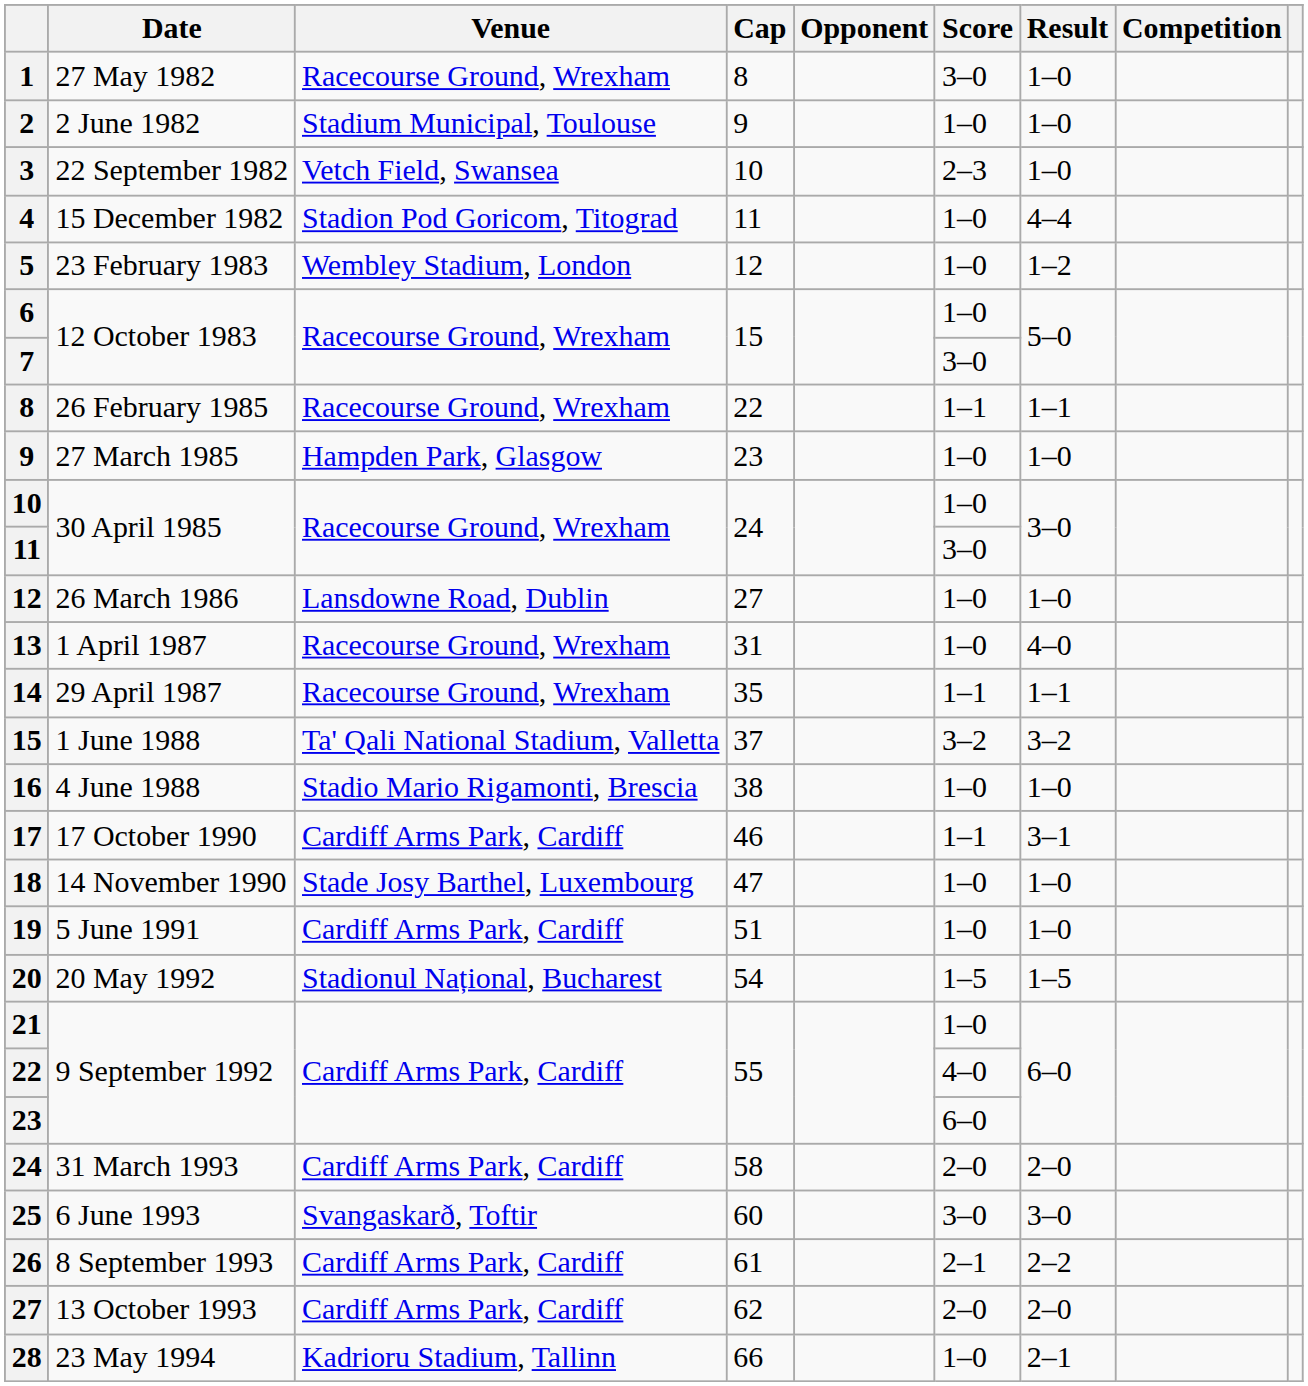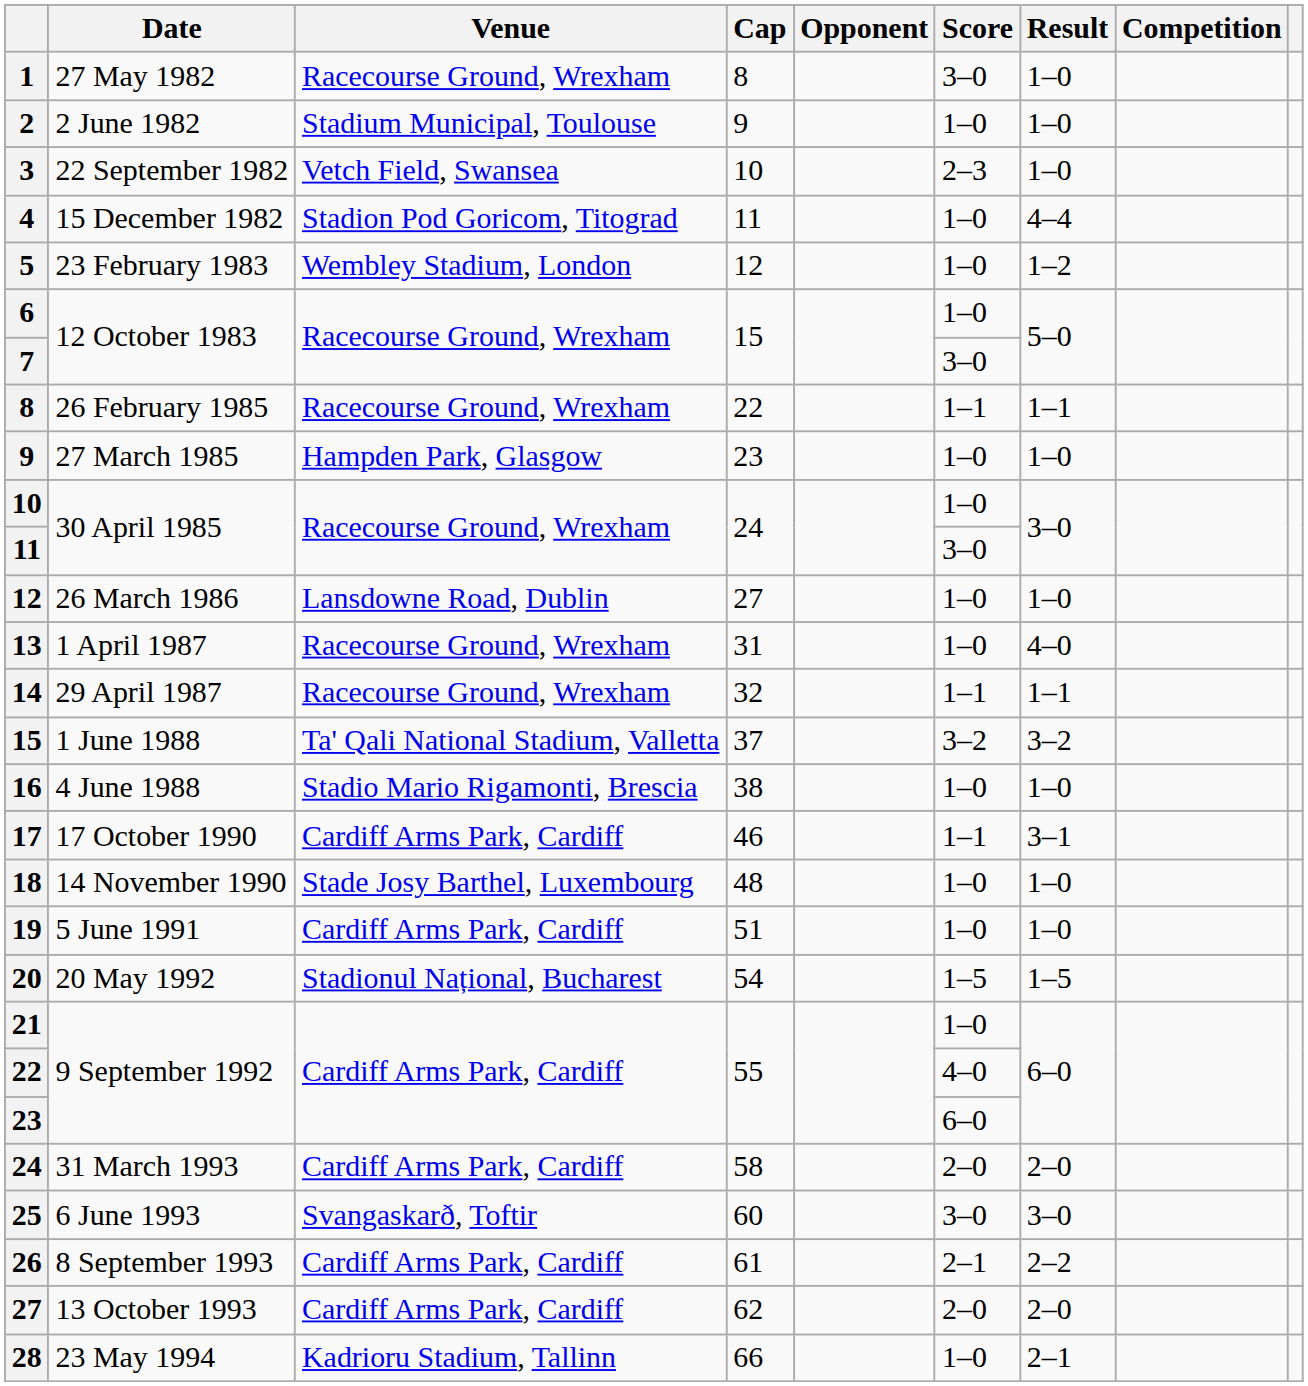 <table class="wikitable sortable plainrowheaders">
 <tr>
 <th scope="col"></th>
 <th scope="col">Date</th>
 <th scope="col">Venue</th>
 <th scope="col">Cap</th>
 <th scope="col">Opponent</th>
 <th scope="col">Score</th>
 <th scope="col">Result</th>
 <th scope="col">Competition</th>
 <th scope="col" class="unsortable"></th>
 </tr>
 <tr>
 <th scope=row>1</th>
 <td>27 May 1982</td>
 <td><a href='#'>Racecourse Ground</a>, <a href='#'>Wrexham</a></td>
 <td>8</td>
 <td></td>
 <td>3–0</td>
 <td>1–0</td>
 <td></td>
 <td align=center></td>
 </tr>
 <tr>
 <th scope=row>2</th>
 <td>2 June 1982</td>
 <td><a href='#'>Stadium Municipal</a>, <a href='#'>Toulouse</a></td>
 <td>9</td>
 <td></td>
 <td>1–0</td>
 <td>1–0</td>
 <td></td>
 <td align=center></td>
 </tr>
 <tr>
 <th scope=row>3</th>
 <td>22 September 1982</td>
 <td><a href='#'>Vetch Field</a>, <a href='#'>Swansea</a></td>
 <td>10</td>
 <td></td>
 <td>2–3</td>
 <td>1–0</td>
 <td></td>
 <td align=center></td>
 </tr>
 <tr>
 <th scope=row>4</th>
 <td>15 December 1982</td>
 <td><a href='#'>Stadion Pod Goricom</a>, <a href='#'>Titograd</a></td>
 <td>11</td>
 <td></td>
 <td>1–0</td>
 <td>4–4</td>
 <td></td>
 <td align=center></td>
 </tr>
 <tr>
 <th scope=row>5</th>
 <td>23 February 1983</td>
 <td><a href='#'>Wembley Stadium</a>, <a href='#'>London</a></td>
 <td>12</td>
 <td></td>
 <td>1–0</td>
 <td>1–2</td>
 <td></td>
 <td align=center></td>
 </tr>
 <tr>
 <th scope=row>6</th>
 <td rowspan=2>12 October 1983</td>
 <td rowspan=2><a href='#'>Racecourse Ground</a>, <a href='#'>Wrexham</a></td>
 <td rowspan="2">15</td>
 <td rowspan=2></td>
 <td>1–0</td>
 <td rowspan=2>5–0</td>
 <td rowspan=2></td>
 <td rowspan="2" align=center></td>
 </tr>
 <tr>
 <th scope=row>7</th>
 <td>3–0</td>
 </tr>
 <tr>
 <th scope=row>8</th>
 <td>26 February 1985</td>
 <td><a href='#'>Racecourse Ground</a>, <a href='#'>Wrexham</a></td>
 <td>22</td>
 <td></td>
 <td>1–1</td>
 <td>1–1</td>
 <td></td>
 <td align=center></td>
 </tr>
 <tr>
 <th scope=row>9</th>
 <td>27 March 1985</td>
 <td><a href='#'>Hampden Park</a>, <a href='#'>Glasgow</a></td>
 <td>23</td>
 <td></td>
 <td>1–0</td>
 <td>1–0</td>
 <td></td>
 <td align=center></td>
 </tr>
 <tr>
 <th scope=row>10</th>
 <td rowspan=2>30 April 1985</td>
 <td rowspan=2><a href='#'>Racecourse Ground</a>, <a href='#'>Wrexham</a></td>
 <td rowspan="2">24</td>
 <td rowspan=2></td>
 <td>1–0</td>
 <td rowspan=2>3–0</td>
 <td rowspan=2></td>
 <td rowspan="2" align=center></td>
 </tr>
 <tr>
 <th scope=row>11</th>
 <td>3–0</td>
 </tr>
 <tr>
 <th scope=row>12</th>
 <td>26 March 1986</td>
 <td><a href='#'>Lansdowne Road</a>, <a href='#'>Dublin</a></td>
 <td>27</td>
 <td></td>
 <td>1–0</td>
 <td>1–0</td>
 <td></td>
 <td align=center></td>
 </tr>
 <tr>
 <th scope=row>13</th>
 <td>1 April 1987</td>
 <td><a href='#'>Racecourse Ground</a>, <a href='#'>Wrexham</a></td>
 <td>31</td>
 <td></td>
 <td>1–0</td>
 <td>4–0</td>
 <td></td>
 <td align=center></td>
 </tr>
 <tr>
 <th scope=row>14</th>
 <td>29 April 1987</td>
 <td><a href='#'>Racecourse Ground</a>, <a href='#'>Wrexham</a></td>
-<td>35</td>
+<td>32</td>
 <td></td>
 <td>1–1</td>
 <td>1–1</td>
 <td></td>
 <td align=center></td>
 </tr>
 <tr>
 <th scope=row>15</th>
 <td>1 June 1988</td>
 <td><a href='#'>Ta' Qali National Stadium</a>, <a href='#'>Valletta</a></td>
 <td>37</td>
 <td></td>
 <td>3–2</td>
 <td>3–2</td>
 <td></td>
 <td align=center></td>
 </tr>
 <tr>
 <th scope=row>16</th>
 <td>4 June 1988</td>
 <td><a href='#'>Stadio Mario Rigamonti</a>, <a href='#'>Brescia</a></td>
 <td>38</td>
 <td></td>
 <td>1–0</td>
 <td>1–0</td>
 <td></td>
 <td align=center></td>
 </tr>
 <tr>
 <th scope=row>17</th>
 <td>17 October 1990</td>
 <td><a href='#'>Cardiff Arms Park</a>, <a href='#'>Cardiff</a></td>
 <td>46</td>
 <td></td>
 <td>1–1</td>
 <td>3–1</td>
 <td></td>
 <td align=center></td>
 </tr>
 <tr>
 <th scope=row>18</th>
 <td>14 November 1990</td>
 <td><a href='#'>Stade Josy Barthel</a>, <a href='#'>Luxembourg</a></td>
-<td>47</td>
+<td>48</td>
 <td></td>
 <td>1–0</td>
 <td>1–0</td>
 <td></td>
 <td align=center></td>
 </tr>
 <tr>
 <th scope=row>19</th>
 <td>5 June 1991</td>
 <td><a href='#'>Cardiff Arms Park</a>, <a href='#'>Cardiff</a></td>
 <td>51</td>
 <td></td>
 <td>1–0</td>
 <td>1–0</td>
 <td></td>
 <td align=center></td>
 </tr>
 <tr>
 <th scope=row>20</th>
 <td>20 May 1992</td>
 <td><a href='#'>Stadionul Național</a>, <a href='#'>Bucharest</a></td>
 <td>54</td>
 <td></td>
 <td>1–5</td>
 <td>1–5</td>
 <td></td>
 <td align=center></td>
 </tr>
 <tr>
 <th scope=row>21</th>
 <td rowspan=3>9 September 1992</td>
 <td rowspan=3><a href='#'>Cardiff Arms Park</a>, <a href='#'>Cardiff</a></td>
 <td rowspan="3">55</td>
 <td rowspan=3></td>
 <td>1–0</td>
 <td rowspan=3>6–0</td>
 <td rowspan=3></td>
 <td rowspan="3" align=center></td>
 </tr>
 <tr>
 <th scope=row>22</th>
 <td>4–0</td>
 </tr>
 <tr>
 <th scope=row>23</th>
 <td>6–0</td>
 </tr>
 <tr>
 <th scope=row>24</th>
 <td>31 March 1993</td>
 <td><a href='#'>Cardiff Arms Park</a>, <a href='#'>Cardiff</a></td>
 <td>58</td>
 <td></td>
 <td>2–0</td>
 <td>2–0</td>
 <td></td>
 <td align=center></td>
 </tr>
 <tr>
 <th scope=row>25</th>
 <td>6 June 1993</td>
 <td><a href='#'>Svangaskarð</a>, <a href='#'>Toftir</a></td>
 <td>60</td>
 <td></td>
 <td>3–0</td>
 <td>3–0</td>
 <td></td>
 <td align=center></td>
 </tr>
 <tr>
 <th scope=row>26</th>
 <td>8 September 1993</td>
 <td><a href='#'>Cardiff Arms Park</a>, <a href='#'>Cardiff</a></td>
 <td>61</td>
 <td></td>
 <td>2–1</td>
 <td>2–2</td>
 <td></td>
 <td align=center></td>
 </tr>
 <tr>
 <th scope=row>27</th>
 <td>13 October 1993</td>
 <td><a href='#'>Cardiff Arms Park</a>, <a href='#'>Cardiff</a></td>
 <td>62</td>
 <td></td>
 <td>2–0</td>
 <td>2–0</td>
 <td></td>
 <td align=center></td>
 </tr>
 <tr>
 <th scope=row>28</th>
 <td>23 May 1994</td>
 <td><a href='#'>Kadrioru Stadium</a>, <a href='#'>Tallinn</a></td>
 <td>66</td>
 <td></td>
 <td>1–0</td>
 <td>2–1</td>
 <td></td>
 <td align=center></td>
 </tr>
 </table>
